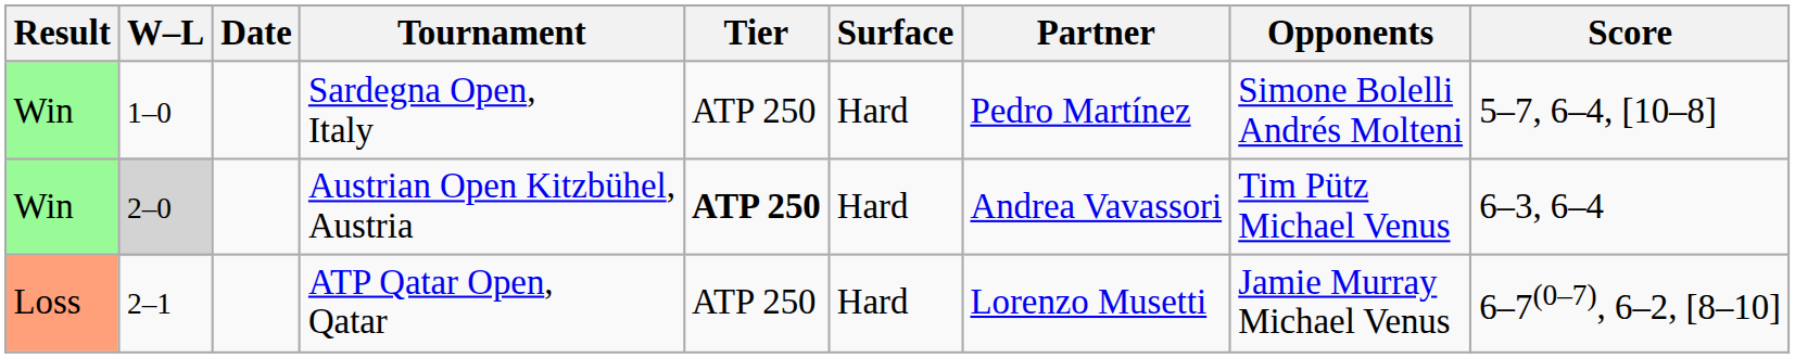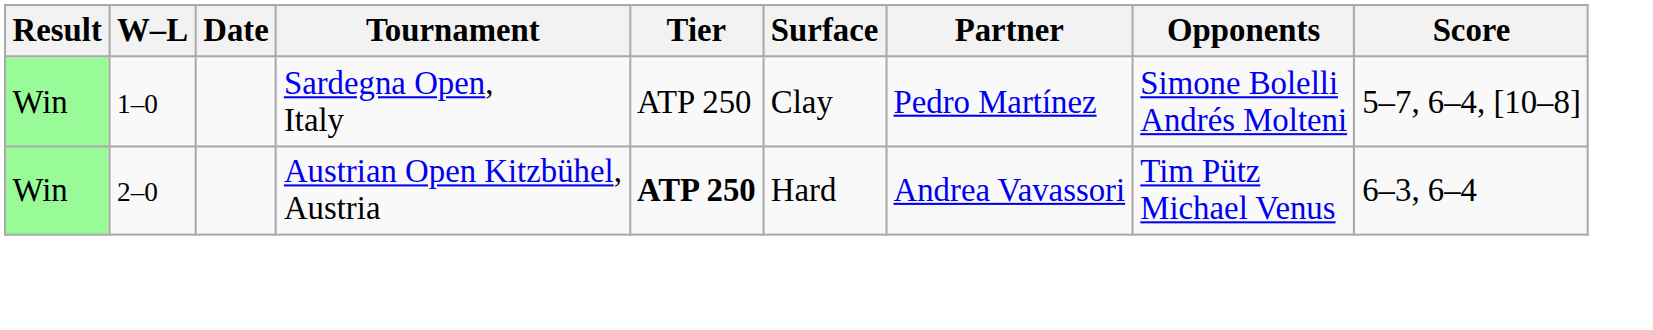 <table class="sortable wikitable">
 <tr>
 <th>Result</th>
 <th class="unsortable">W–L</th>
 <th>Date</th>
 <th>Tournament</th>
 <th>Tier</th>
 <th>Surface</th>
 <th>Partner</th>
 <th>Opponents</th>
 <th class="unsortable">Score</th>
 </tr>
 <tr>
 <td bgcolor=98fb98>Win</td>
 <td><small>1–0</small></td>
 <td><a href='#'></a></td>
 <td><a href='#'>Sardegna Open</a>,<br>Italy</td>
 <td>ATP 250</td>
-<td>Hard</td>
+<td>Clay</td>
 <td> <a href='#'>Pedro Martínez</a></td>
 <td> <a href='#'>Simone Bolelli</a><br> <a href='#'>Andrés Molteni</a></td>
 <td>5–7, 6–4, [10–8]</td>
 </tr>
 <tr>
 <td bgcolor=98fb98>Win</td>
-<td style="background: lightgrey;"><small>2–0</small></td>
+<td><small>2–0</small></td>
 <td><a href='#'></a></td>
 <td><a href='#'>Austrian Open Kitzbühel</a>,<br>Austria</td>
 <td><strong>ATP 250</strong></td>
 <td>Hard</td>
 <td> <a href='#'>Andrea Vavassori</a></td>
 <td> <a href='#'>Tim Pütz</a><br> <a href='#'>Michael Venus</a></td>
 <td>6–3, 6–4</td>
 </tr>
-<tr>
-<td bgcolor=ffa07a>Loss</td>
-<td><small>2–1</small></td>
-<td><a href='#'></a></td>
-<td><a href='#'>ATP Qatar Open</a>,<br>Qatar</td>
-<td>ATP 250</td>
-<td>Hard</td>
-<td> <a href='#'>Lorenzo Musetti</a></td>
-<td> <a href='#'>Jamie Murray</a><br> Michael Venus</td>
-<td>6–7<sup>(0–7)</sup>, 6–2, [8–10]</td>
-</tr>
 </table>
